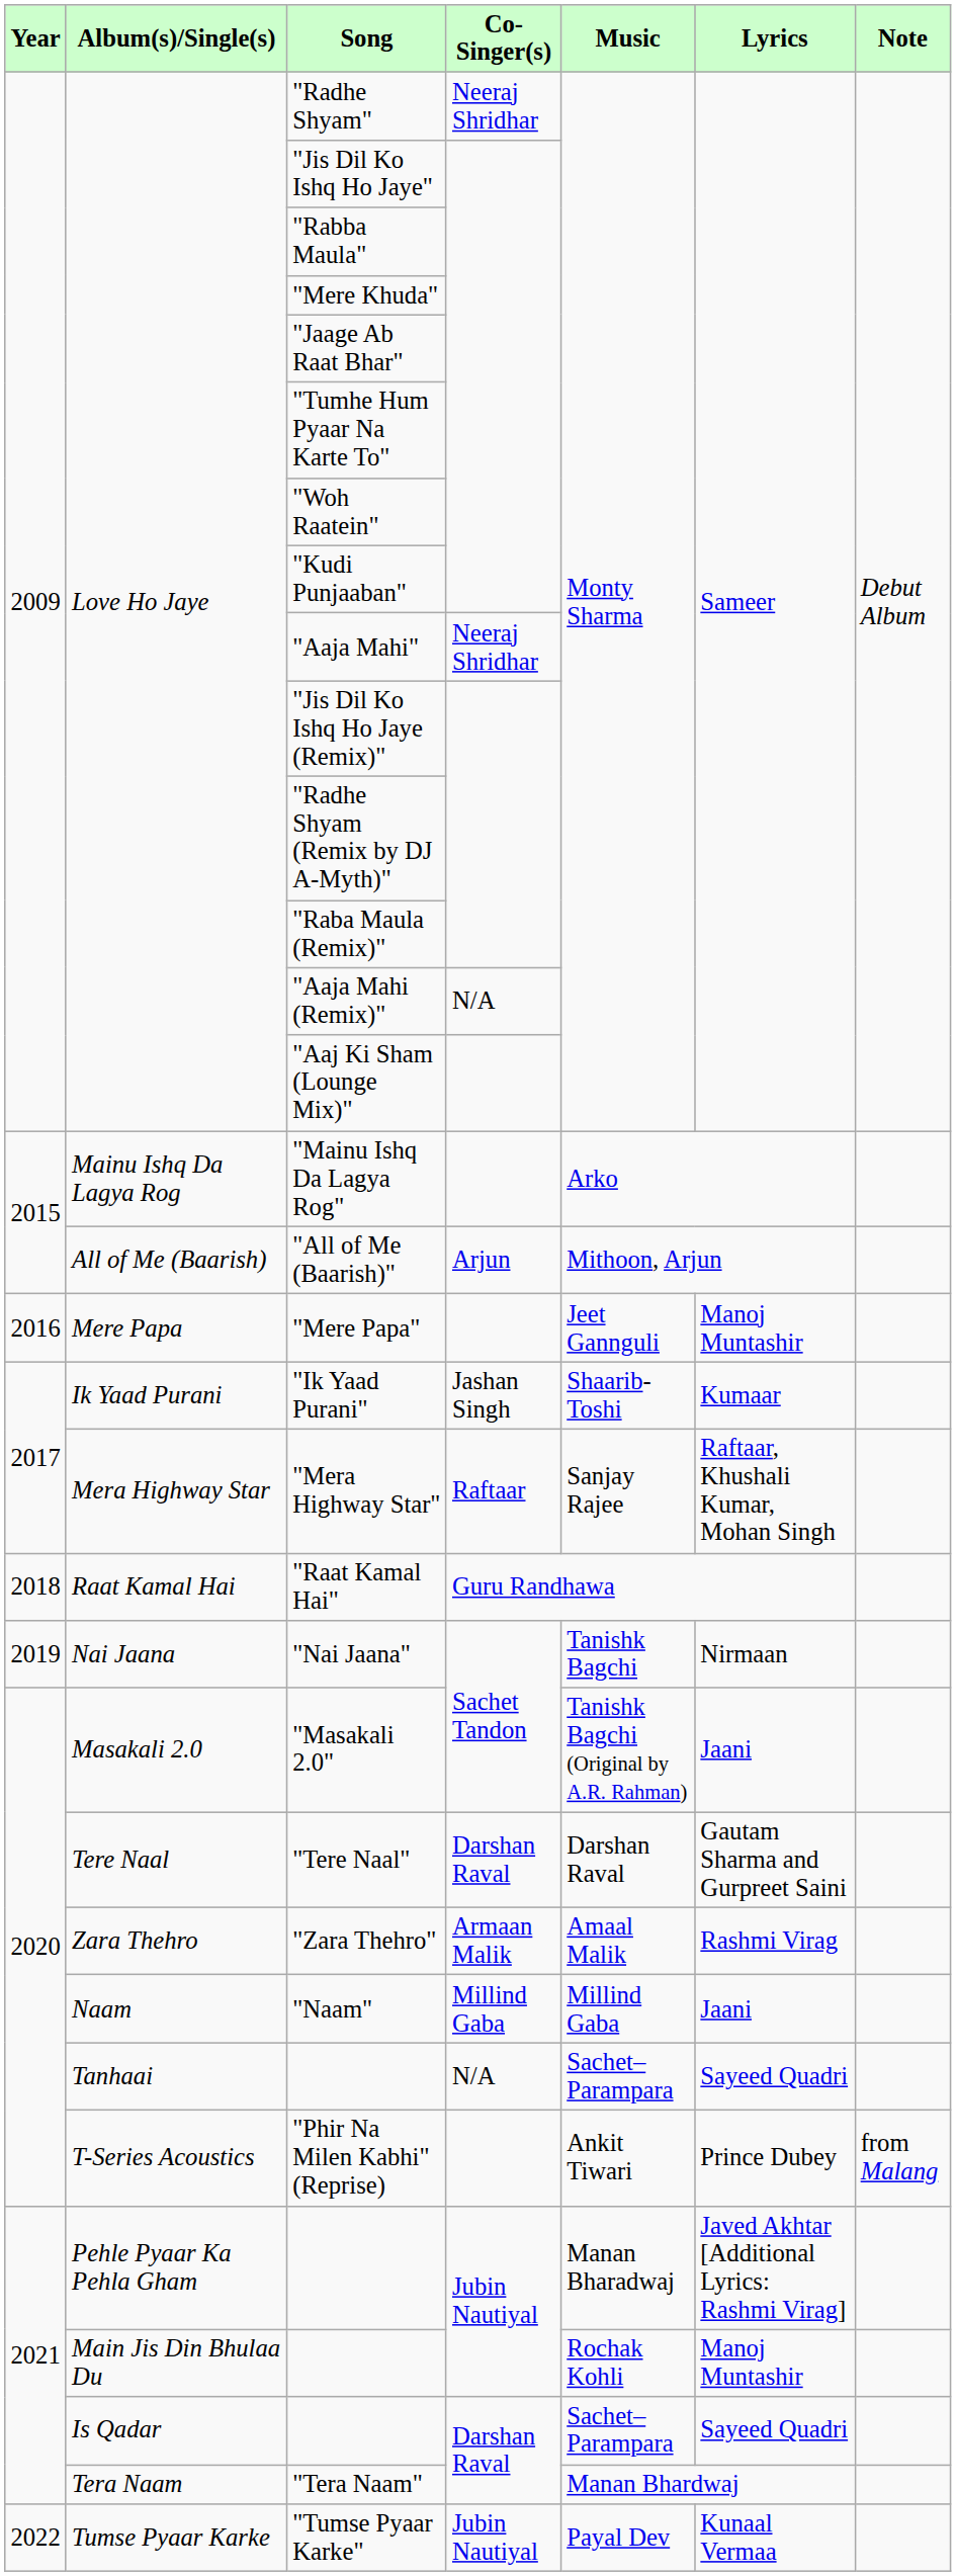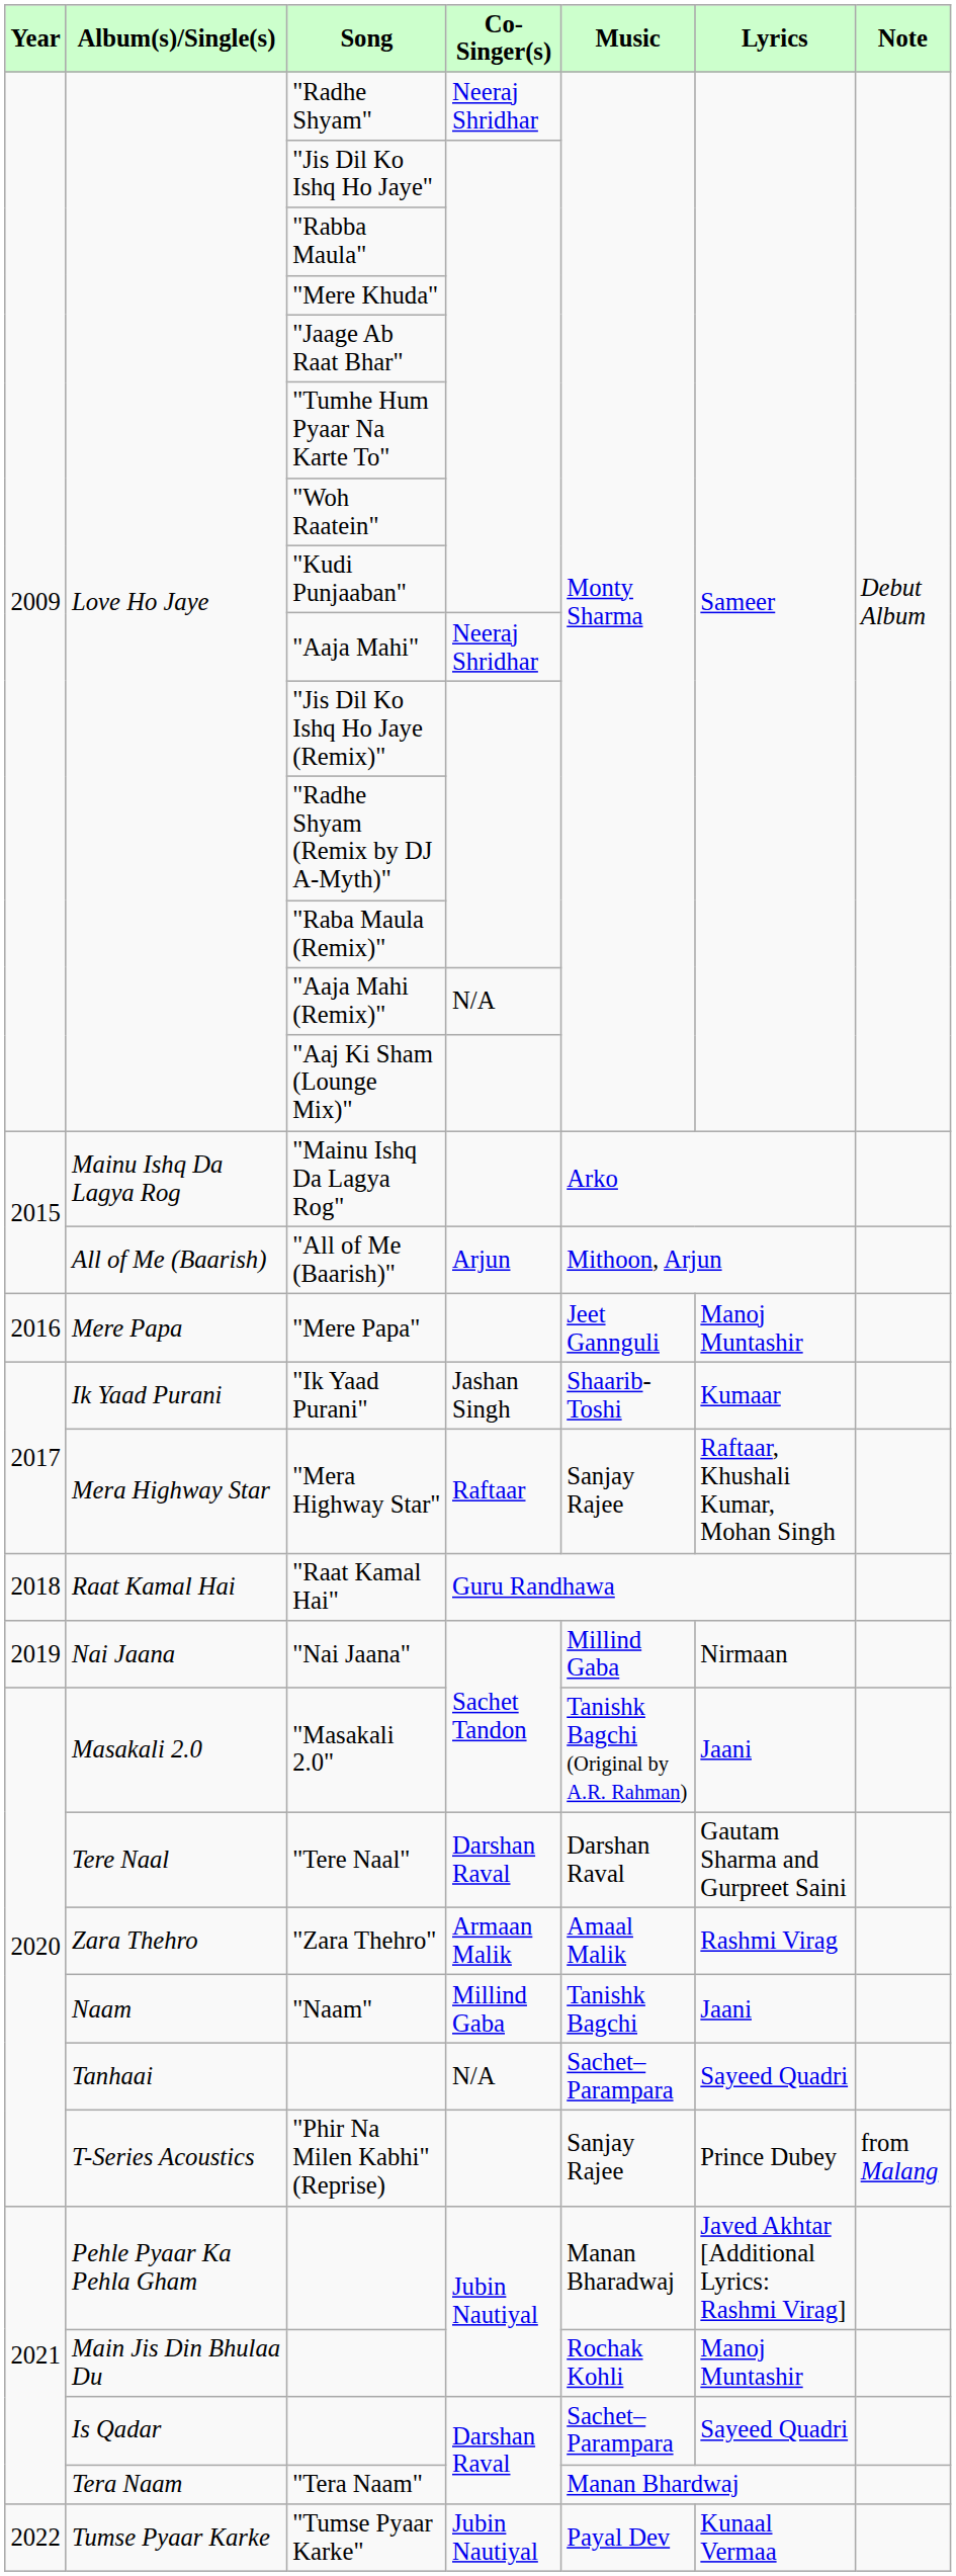 <table class="wikitable sortable">
 <tr style="background:#cfc; text-align:center;">
 <td><strong>Year</strong></td>
 <td><strong>Album(s)/Single(s)</strong></td>
 <td><strong>Song</strong></td>
 <td><strong>Co-Singer(s)</strong></td>
 <td><strong>Music</strong></td>
 <td><strong>Lyrics</strong></td>
 <td><strong>Note</strong></td>
 </tr>
 <tr>
 <td rowspan="14">2009</td>
 <td rowspan="14"><em>Love Ho Jaye</em></td>
 <td>"Radhe Shyam"</td>
 <td><a href='#'>Neeraj Shridhar</a></td>
 <td rowspan="14"><a href='#'>Monty Sharma</a></td>
 <td rowspan="14"><a href='#'>Sameer</a></td>
 <td rowspan="14"><em>Debut Album</em></td>
 </tr>
 <tr>
 <td>"Jis Dil Ko Ishq Ho Jaye"</td>
 <td rowspan="7"></td>
 </tr>
 <tr>
 <td>"Rabba Maula"</td>
 </tr>
 <tr>
 <td>"Mere Khuda"</td>
 </tr>
 <tr>
 <td>"Jaage Ab Raat Bhar"</td>
 </tr>
 <tr>
 <td>"Tumhe Hum Pyaar Na Karte To"</td>
 </tr>
 <tr>
 <td>"Woh Raatein"</td>
 </tr>
 <tr>
 <td>"Kudi Punjaaban"</td>
 </tr>
 <tr>
 <td>"Aaja Mahi"</td>
 <td><a href='#'>Neeraj Shridhar</a></td>
 </tr>
 <tr>
 <td>"Jis Dil Ko Ishq Ho Jaye (Remix)"</td>
 <td rowspan="3"></td>
 </tr>
 <tr>
 <td>"Radhe Shyam (Remix by DJ A-Myth)"</td>
 </tr>
 <tr>
 <td>"Raba Maula (Remix)"</td>
 </tr>
 <tr>
 <td>"Aaja Mahi (Remix)"</td>
 <td>N/A</td>
 </tr>
 <tr>
 <td>"Aaj Ki Sham (Lounge Mix)"</td>
 <td></td>
 </tr>
 <tr>
 <td rowspan="2">2015</td>
 <td><em>Mainu Ishq Da Lagya Rog</em></td>
 <td>"Mainu Ishq Da Lagya Rog"</td>
 <td></td>
 <td colspan="2"><a href='#'>Arko</a></td>
 <td></td>
 </tr>
 <tr>
 <td><em>All of Me (Baarish)</em></td>
 <td>"All of Me (Baarish)"</td>
 <td><a href='#'>Arjun</a></td>
 <td colspan="2"><a href='#'>Mithoon</a>, <a href='#'>Arjun</a></td>
 <td></td>
 </tr>
 <tr>
 <td>2016</td>
 <td><em>Mere Papa</em></td>
 <td>"Mere Papa"</td>
 <td></td>
 <td><a href='#'>Jeet Gannguli</a></td>
 <td><a href='#'>Manoj Muntashir</a></td>
 <td></td>
 </tr>
 <tr>
 <td rowspan="2">2017</td>
 <td><em>Ik Yaad Purani</em></td>
 <td>"Ik Yaad Purani"</td>
 <td>Jashan Singh</td>
 <td><a href='#'>Shaarib</a>-<a href='#'>Toshi</a></td>
 <td><a href='#'>Kumaar</a></td>
 <td></td>
 </tr>
 <tr>
 <td><em>Mera Highway Star</em></td>
 <td>"Mera Highway Star"</td>
 <td><a href='#'>Raftaar</a></td>
 <td>Sanjay Rajee</td>
 <td><a href='#'>Raftaar</a>, Khushali Kumar, Mohan Singh</td>
 <td></td>
 </tr>
 <tr>
 <td>2018</td>
 <td><em>Raat Kamal Hai</em></td>
 <td>"Raat Kamal Hai"</td>
 <td colspan="3"><a href='#'>Guru Randhawa</a></td>
 <td></td>
 </tr>
 <tr>
 <td>2019</td>
 <td><em>Nai Jaana</em></td>
 <td>"Nai Jaana"</td>
 <td rowspan="2"><a href='#'>Sachet Tandon</a></td>
-<td><a href='#'>Tanishk Bagchi</a></td>
+<td><a href='#'>Millind Gaba</a></td>
 <td>Nirmaan</td>
 <td></td>
 </tr>
 <tr>
 <td rowspan="6">2020</td>
 <td><em>Masakali 2.0</em></td>
 <td>"Masakali 2.0"</td>
 <td><a href='#'>Tanishk Bagchi</a><br><small>(Original by <a href='#'>A.R. Rahman</a>)</small></td>
 <td><a href='#'>Jaani</a></td>
 <td></td>
 </tr>
 <tr>
 <td><em>Tere Naal</em></td>
 <td>"Tere Naal"</td>
 <td><a href='#'>Darshan Raval</a></td>
 <td>Darshan Raval</td>
 <td>Gautam Sharma and Gurpreet Saini</td>
 <td></td>
 </tr>
 <tr>
 <td><em>Zara Thehro</em></td>
 <td>"Zara Thehro"</td>
 <td><a href='#'>Armaan Malik</a></td>
 <td><a href='#'>Amaal Malik</a></td>
 <td><a href='#'>Rashmi Virag</a></td>
 <td></td>
 </tr>
 <tr>
 <td><em>Naam</em></td>
 <td>"Naam"</td>
 <td><a href='#'>Millind Gaba</a></td>
-<td><a href='#'>Millind Gaba</a></td>
+<td><a href='#'>Tanishk Bagchi</a></td>
 <td><a href='#'>Jaani</a></td>
 <td></td>
 </tr>
 <tr>
 <td><em>Tanhaai</em></td>
 <td></td>
 <td>N/A</td>
 <td><a href='#'>Sachet–Parampara</a></td>
 <td><a href='#'>Sayeed Quadri</a></td>
 <td></td>
 </tr>
 <tr>
 <td><em>T-Series Acoustics</em></td>
 <td>"Phir Na Milen Kabhi" (Reprise)</td>
 <td></td>
-<td>Ankit Tiwari</td>
+<td>Sanjay Rajee</td>
 <td>Prince Dubey</td>
 <td>from <a href='#'><em>Malang</em></a></td>
 </tr>
 <tr>
 <td rowspan="4">2021</td>
 <td><em>Pehle Pyaar Ka Pehla Gham</em></td>
 <td></td>
 <td rowspan="2"><a href='#'>Jubin Nautiyal</a></td>
 <td>Manan Bharadwaj</td>
 <td><a href='#'>Javed Akhtar</a><br>[Additional Lyrics: <a href='#'>Rashmi Virag</a>]</td>
 <td></td>
 </tr>
 <tr>
 <td><em>Main Jis Din Bhulaa Du</em></td>
 <td></td>
 <td><a href='#'>Rochak Kohli</a></td>
 <td><a href='#'>Manoj Muntashir</a></td>
 <td></td>
 </tr>
 <tr>
 <td><em>Is Qadar</em></td>
 <td></td>
 <td rowspan="2"><a href='#'>Darshan Raval</a></td>
 <td><a href='#'>Sachet–Parampara</a></td>
 <td><a href='#'>Sayeed Quadri</a></td>
 <td></td>
 </tr>
 <tr>
 <td><em>Tera Naam</em></td>
 <td>"Tera Naam"</td>
 <td colspan="2"><a href='#'>Manan Bhardwaj</a></td>
 <td></td>
 </tr>
 <tr>
 <td rowspan="2">2022</td>
 <td><em>Tumse Pyaar Karke</em></td>
 <td>"Tumse Pyaar Karke"</td>
 <td><a href='#'>Jubin Nautiyal</a></td>
 <td><a href='#'>Payal Dev</a></td>
 <td><a href='#'>Kunaal Vermaa</a></td>
 <td></td>
 </tr>
 </table>
